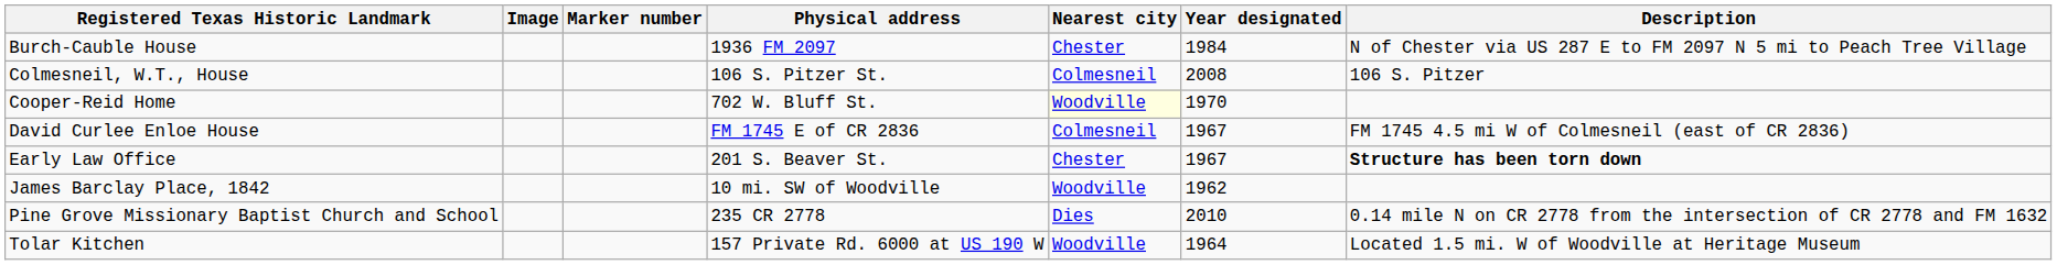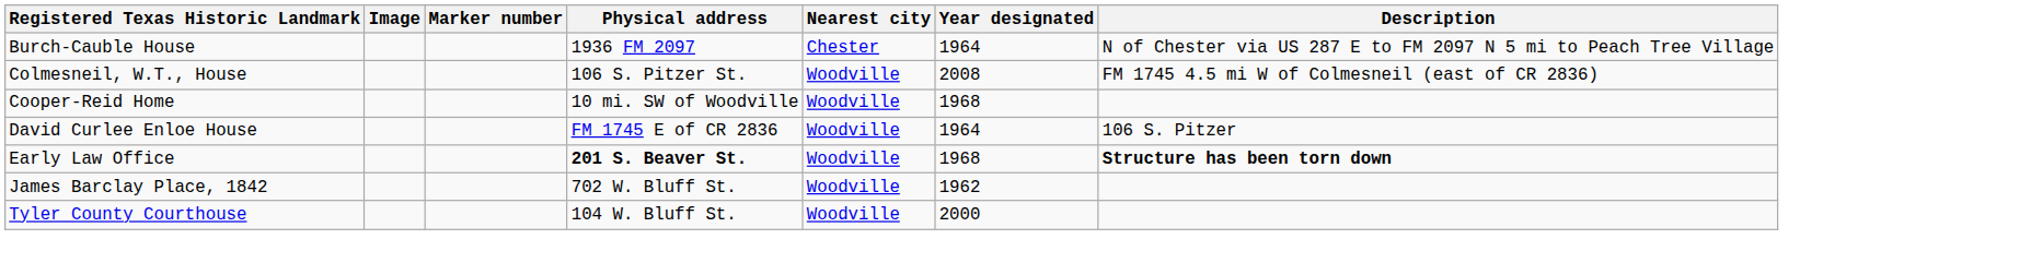 <table class="wikitable sortable">
 <tr>
 <th>Registered Texas Historic Landmark</th>
 <th>Image</th>
 <th>Marker number</th>
 <th>Physical address</th>
 <th>Nearest city</th>
 <th>Year designated</th>
 <th>Description</th>
 </tr>
 <tr>
 <td>Burch-Cauble House</td>
 <td></td>
 <td></td>
 <td>1936 <a href='#'>FM 2097</a><br></td>
 <td><a href='#'>Chester</a></td>
-<td>1984</td>
+<td>1964</td>
 <td>N of Chester via US 287 E to FM 2097 N 5 mi to Peach Tree Village</td>
 </tr>
 <tr>
 <td>Colmesneil, W.T., House</td>
 <td></td>
 <td></td>
 <td>106 S. Pitzer St.<br></td>
-<td><a href='#'>Colmesneil</a></td>
+<td><a href='#'>Woodville</a></td>
 <td>2008</td>
-<td>106 S. Pitzer</td>
+<td>FM 1745 4.5 mi W of Colmesneil (east of CR 2836)</td>
 </tr>
 <tr>
 <td>Cooper-Reid Home</td>
 <td></td>
 <td></td>
-<td>702 W. Bluff St.<br></td>
-<td style="background: lightyellow;"><a href='#'>Woodville</a></td>
-<td>1970</td>
+<td>10 mi. SW of Woodville </td>
+<td><a href='#'>Woodville</a></td>
+<td>1968</td>
 <td></td>
 </tr>
 <tr>
 <td>David Curlee Enloe House</td>
 <td></td>
 <td></td>
 <td><a href='#'>FM 1745</a> E of CR 2836<br></td>
-<td><a href='#'>Colmesneil</a></td>
-<td>1967</td>
-<td>FM 1745 4.5 mi W of Colmesneil (east of CR 2836)</td>
+<td><a href='#'>Woodville</a></td>
+<td>1964</td>
+<td>106 S. Pitzer</td>
 </tr>
 <tr>
 <td>Early Law Office</td>
 <td></td>
 <td></td>
-<td>201 S. Beaver St.<br></td>
-<td><a href='#'>Chester</a></td>
-<td>1967</td>
+<td><strong>201 S. Beaver St.<br></strong></td>
+<td><a href='#'>Woodville</a></td>
+<td>1968</td>
 <td><strong>Structure has been torn down</strong></td>
 </tr>
 <tr>
 <td>James Barclay Place, 1842</td>
 <td></td>
 <td></td>
-<td>10 mi. SW of Woodville </td>
+<td>702 W. Bluff St.<br></td>
 <td><a href='#'>Woodville</a></td>
 <td>1962</td>
 <td></td>
 </tr>
 <tr>
-<td>Pine Grove Missionary Baptist Church and School</td>
+<td><a href='#'>Tyler County Courthouse</a></td>
 <td></td>
 <td></td>
-<td>235 CR 2778<br></td>
-<td><a href='#'>Dies</a></td>
-<td>2010</td>
-<td>0.14 mile N on CR 2778 from the intersection of CR 2778 and FM 1632</td>
-</tr>
-<tr>
-<td>Tolar Kitchen</td>
+<td>104 W. Bluff St.<br></td>
+<td><a href='#'>Woodville</a></td>
+<td>2000</td>
 <td></td>
-<td></td>
-<td>157 Private Rd. 6000 at <a href='#'>US 190</a> W<br></td>
-<td><a href='#'>Woodville</a></td>
-<td>1964</td>
-<td>Located 1.5 mi. W of Woodville at Heritage Museum</td>
 </tr>
 </table>
